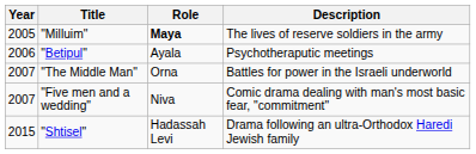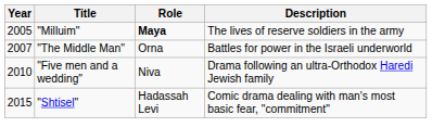 <table class="wikitable">
 <tr>
 <th>Year</th>
 <th>Title</th>
 <th>Role</th>
 <th>Description</th>
 </tr>
 <tr>
 <td>2005</td>
 <td>"Milluim"</td>
 <td><strong>Maya</strong></td>
 <td>The lives of reserve soldiers in the army</td>
 </tr>
 <tr>
-<td>2006</td>
-<td>"<a href='#'>Betipul</a>"</td>
-<td>Ayala</td>
-<td>Psychotheraputic meetings</td>
-</tr>
-<tr>
 <td>2007</td>
 <td>"The Middle Man"</td>
 <td>Orna</td>
 <td>Battles for power in the Israeli underworld</td>
 </tr>
 <tr>
-<td>2007</td>
+<td>2010</td>
 <td>"Five men and a wedding"</td>
 <td>Niva</td>
-<td>Comic drama dealing with man's most basic fear, "commitment"</td>
+<td>Drama following an ultra-Orthodox <a href='#'>Haredi</a> Jewish family</td>
 </tr>
 <tr>
 <td>2015</td>
 <td>"<a href='#'>Shtisel</a>"</td>
 <td>Hadassah Levi</td>
-<td>Drama following an ultra-Orthodox <a href='#'>Haredi</a> Jewish family</td>
+<td>Comic drama dealing with man's most basic fear, "commitment"</td>
 </tr>
 </table>
